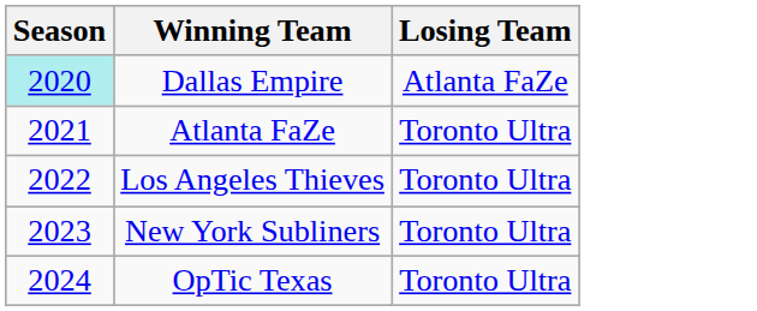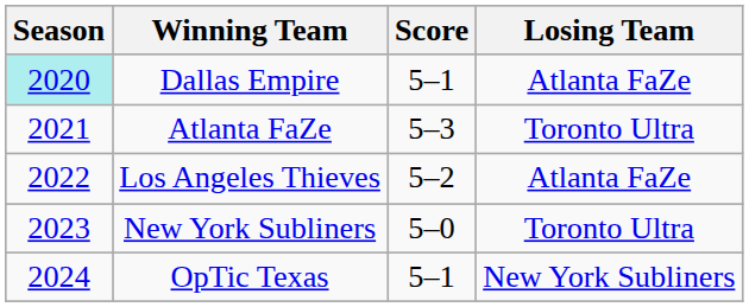 <table class="wikitable" style="text-align: center;">
 <tr>
 <th>Season</th>
 <th>Winning Team</th>
+<th>Score</th>
 <th>Losing Team</th>
 </tr>
 <tr>
 <td style="background: paleturquoise;"><a href='#'>2020</a></td>
 <td><a href='#'>Dallas Empire</a></td>
+<td>5–1</td>
 <td><a href='#'>Atlanta FaZe</a></td>
 </tr>
 <tr>
 <td><a href='#'>2021</a></td>
 <td><a href='#'>Atlanta FaZe</a></td>
+<td>5–3</td>
 <td><a href='#'>Toronto Ultra</a></td>
 </tr>
 <tr>
 <td><a href='#'>2022</a></td>
 <td><a href='#'>Los Angeles Thieves</a></td>
-<td><a href='#'>Toronto Ultra</a></td>
+<td>5–2</td>
+<td><a href='#'>Atlanta FaZe</a></td>
 </tr>
 <tr>
 <td><a href='#'>2023</a></td>
 <td><a href='#'>New York Subliners</a></td>
+<td>5–0</td>
 <td><a href='#'>Toronto Ultra</a></td>
 </tr>
 <tr>
 <td><a href='#'>2024</a></td>
 <td><a href='#'>OpTic Texas</a></td>
-<td><a href='#'>Toronto Ultra</a></td>
+<td>5–1</td>
+<td><a href='#'>New York Subliners</a></td>
 </tr>
 </table>
